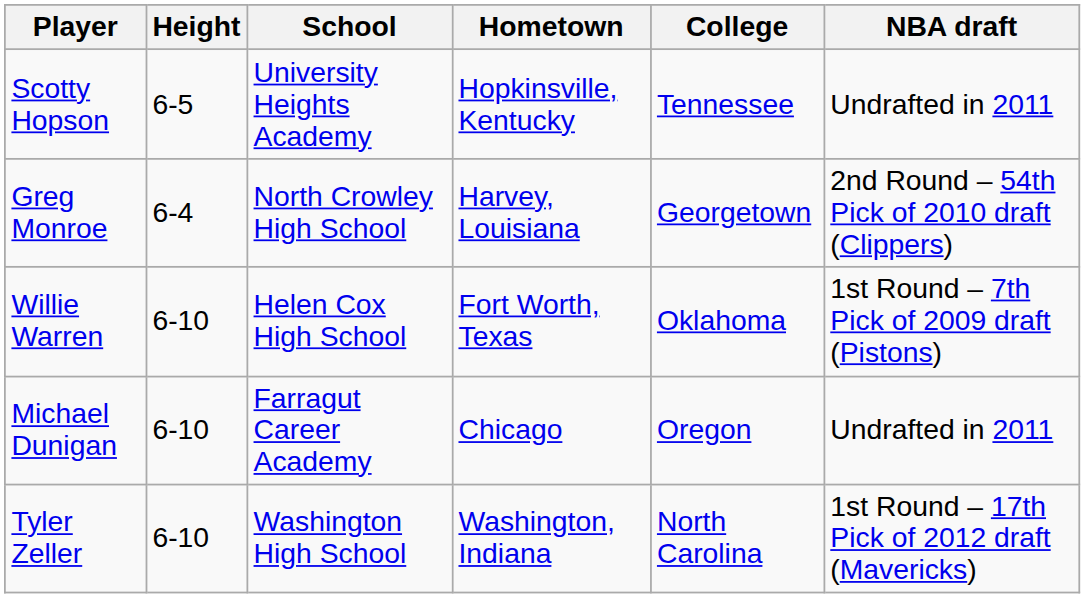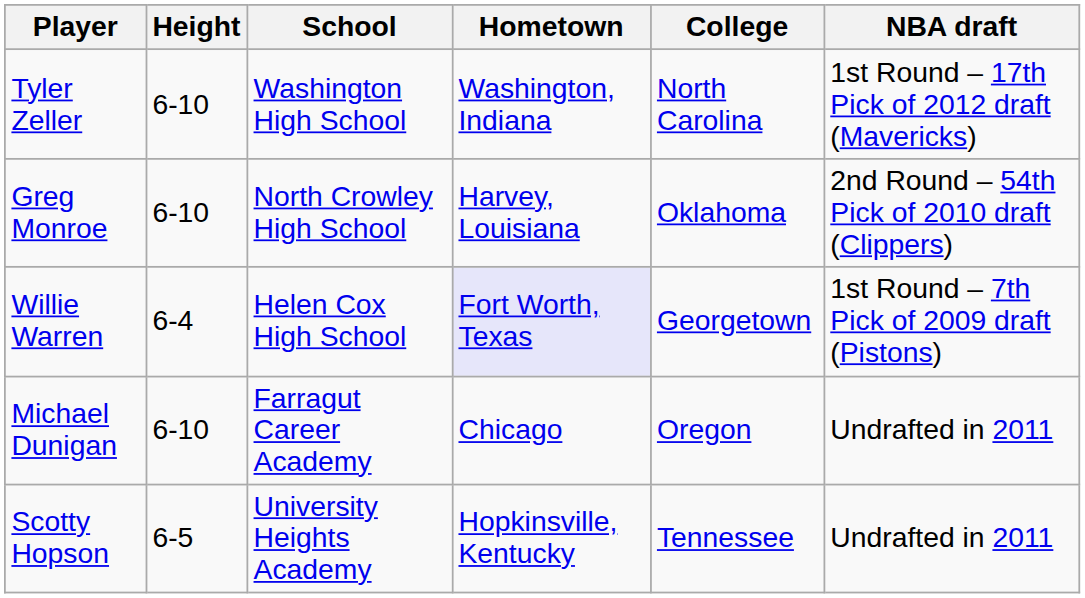 <table class="wikitable">
 <tr>
 <th>Player</th>
 <th>Height</th>
 <th>School</th>
 <th>Hometown</th>
 <th>College</th>
 <th>NBA draft</th>
 </tr>
 <tr>
-<td><a href='#'>Scotty Hopson</a></td>
-<td>6-5</td>
-<td><a href='#'>University Heights Academy</a></td>
-<td><a href='#'>Hopkinsville, Kentucky</a></td>
-<td><a href='#'>Tennessee</a></td>
-<td>Undrafted in <a href='#'>2011</a></td>
+<td><a href='#'>Tyler Zeller</a></td>
+<td>6-10</td>
+<td><a href='#'>Washington High School</a></td>
+<td><a href='#'>Washington, Indiana</a></td>
+<td><a href='#'>North Carolina</a></td>
+<td>1st Round – <a href='#'>17th Pick of 2012 draft</a> (<a href='#'>Mavericks</a>)</td>
 </tr>
 <tr>
 <td><a href='#'>Greg Monroe</a></td>
-<td>6-4</td>
+<td>6-10</td>
 <td><a href='#'>North Crowley High School</a></td>
 <td><a href='#'>Harvey, Louisiana</a></td>
-<td><a href='#'>Georgetown</a></td>
+<td><a href='#'>Oklahoma</a></td>
 <td>2nd Round – <a href='#'>54th Pick of 2010 draft</a> (<a href='#'>Clippers</a>)</td>
 </tr>
 <tr>
 <td><a href='#'>Willie Warren</a></td>
-<td>6-10</td>
+<td>6-4</td>
 <td><a href='#'>Helen Cox High School</a></td>
-<td><a href='#'>Fort Worth, Texas</a></td>
-<td><a href='#'>Oklahoma</a></td>
+<td style="background: lavender;"><a href='#'>Fort Worth, Texas</a></td>
+<td><a href='#'>Georgetown</a></td>
 <td>1st Round – <a href='#'>7th Pick of 2009 draft</a> (<a href='#'>Pistons</a>)</td>
 </tr>
 <tr>
 <td><a href='#'>Michael Dunigan</a></td>
 <td>6-10</td>
 <td><a href='#'>Farragut Career Academy</a></td>
 <td><a href='#'>Chicago</a></td>
 <td><a href='#'>Oregon</a></td>
 <td>Undrafted in <a href='#'>2011</a></td>
 </tr>
 <tr>
-<td><a href='#'>Tyler Zeller</a></td>
-<td>6-10</td>
-<td><a href='#'>Washington High School</a></td>
-<td><a href='#'>Washington, Indiana</a></td>
-<td><a href='#'>North Carolina</a></td>
-<td>1st Round – <a href='#'>17th Pick of 2012 draft</a> (<a href='#'>Mavericks</a>)</td>
+<td><a href='#'>Scotty Hopson</a></td>
+<td>6-5</td>
+<td><a href='#'>University Heights Academy</a></td>
+<td><a href='#'>Hopkinsville, Kentucky</a></td>
+<td><a href='#'>Tennessee</a></td>
+<td>Undrafted in <a href='#'>2011</a></td>
 </tr>
 </table>
